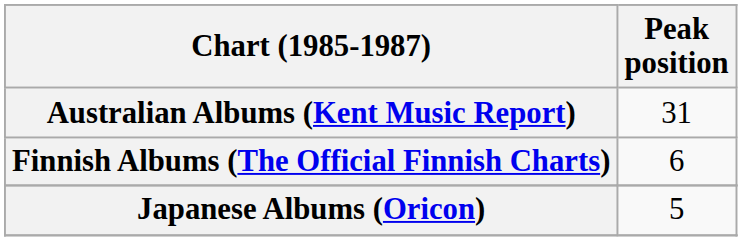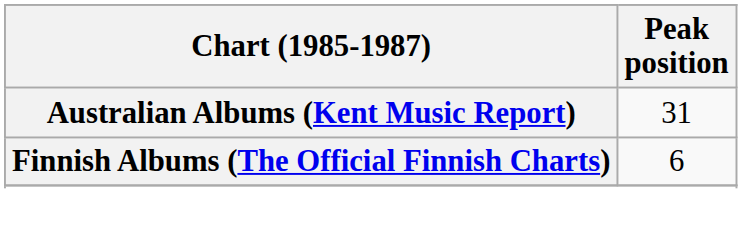 <table class="wikitable sortable plainrowheaders" style="text-align:center">
 <tr>
 <th scope="col">Chart (1985-1987)</th>
 <th scope="col">Peak<br>position</th>
 </tr>
 <tr>
 <th scope="row">Australian Albums (<a href='#'>Kent Music Report</a>)</th>
 <td>31</td>
 </tr>
 <tr>
 <th scope="row">Finnish Albums (<a href='#'>The Official Finnish Charts</a>)</th>
 <td>6</td>
 </tr>
 <tr>
 </tr>
 <tr>
-<th scope="row"!>Japanese Albums (<a href='#'>Oricon</a>)</th>
-<td>5</td>
-</tr>
-<tr>
 </tr>
 <tr>
 </tr>
 <tr>
 </tr>
 <tr>
 </tr>
 <tr>
 </tr>
 </table>
